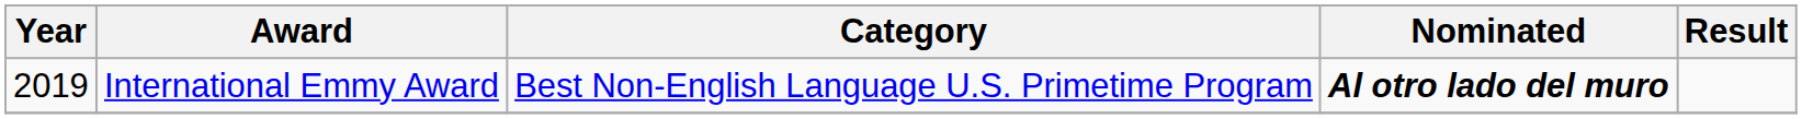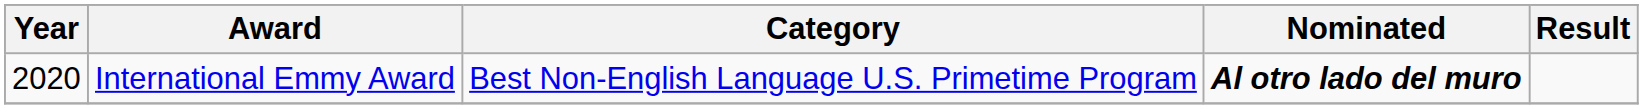 <table class="wikitable plainrowheaders">
 <tr>
 <th scope="col">Year</th>
 <th scope="col">Award</th>
 <th scope="col">Category</th>
 <th scope="col">Nominated</th>
 <th scope="col">Result</th>
 </tr>
 <tr>
-<td>2019</td>
+<td>2020</td>
 <td><a href='#'>International Emmy Award</a></td>
 <td><a href='#'>Best Non-English Language U.S. Primetime Program</a></td>
 <td><strong><em>Al otro lado del muro</em></strong></td>
 <td></td>
 </tr>
 <tr>
 </tr>
 </table>
